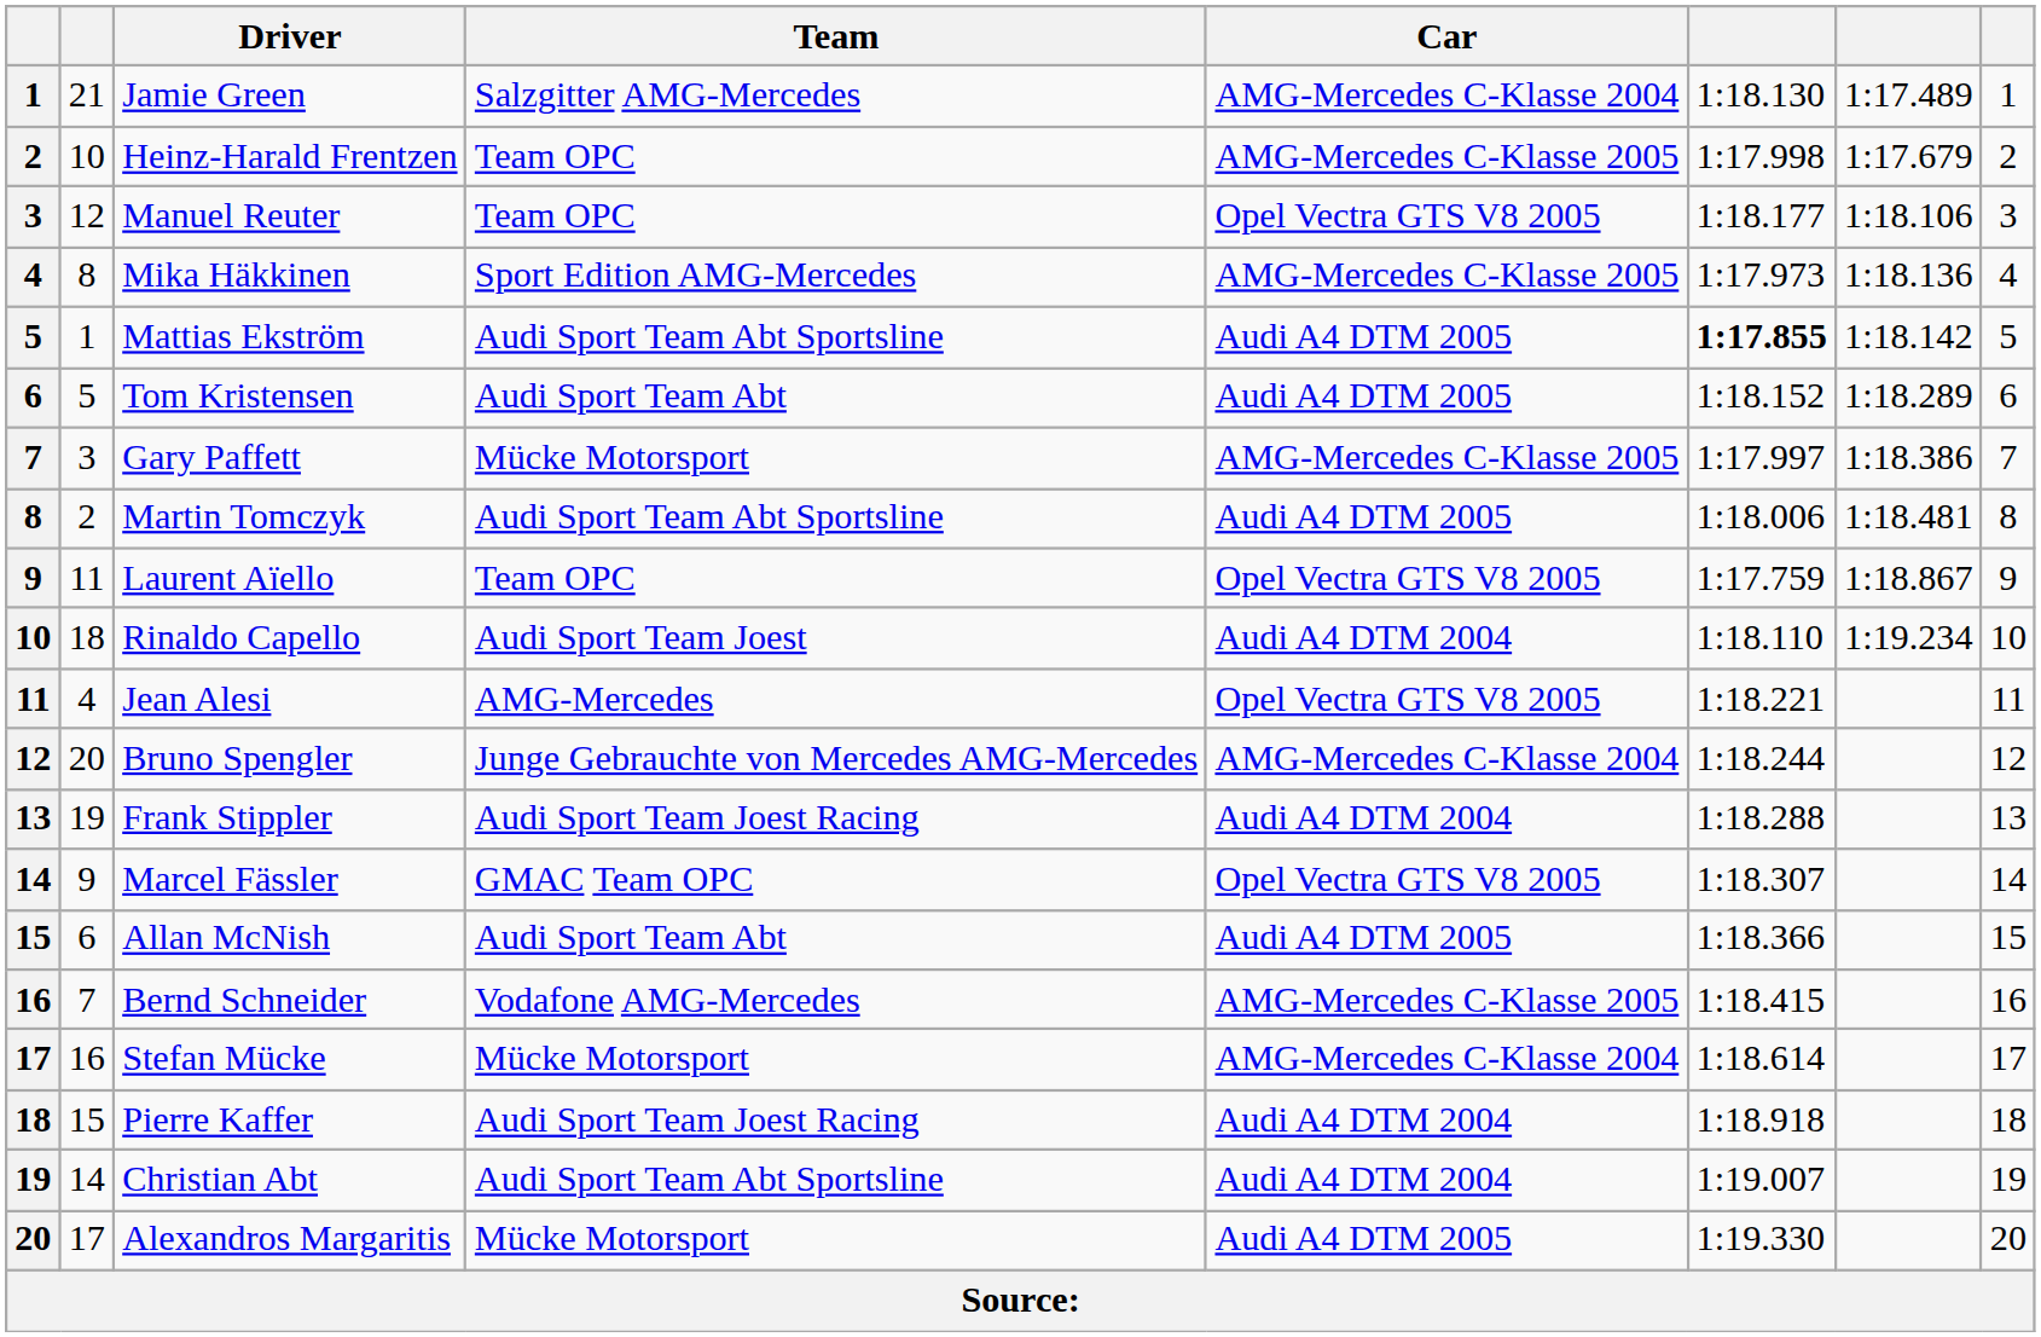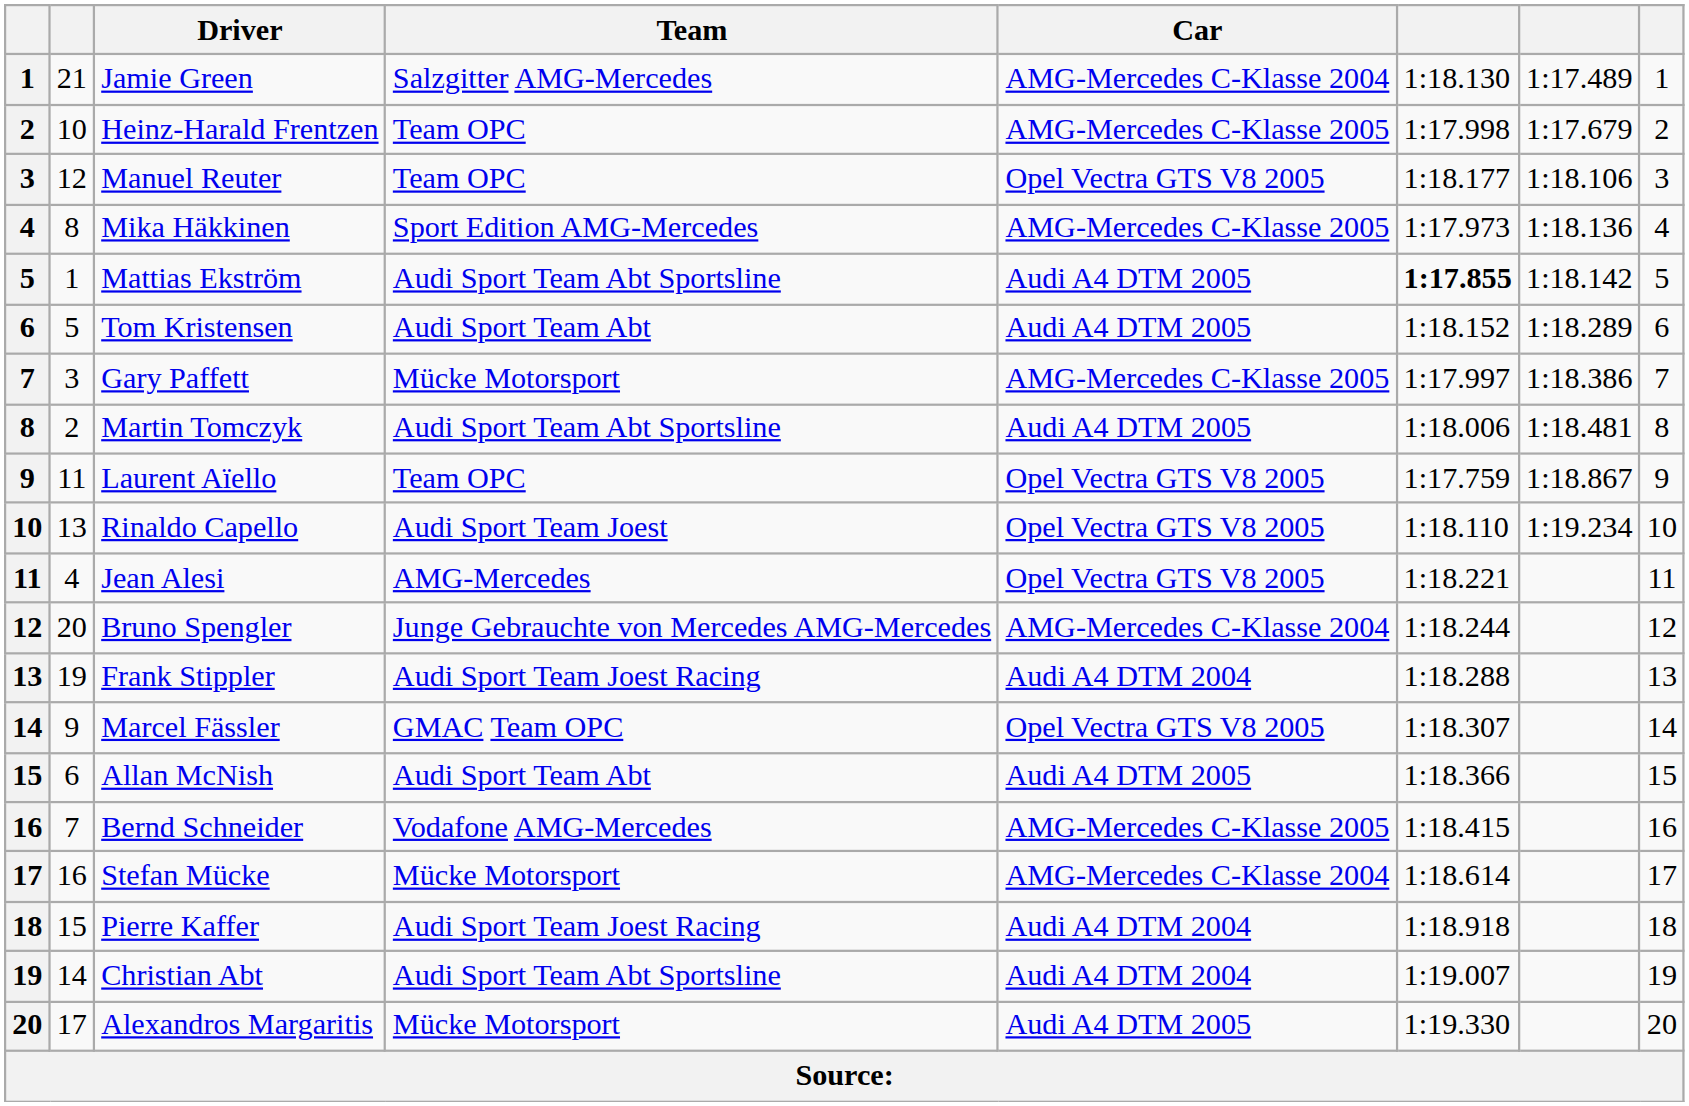 <table class="wikitable sortable" style="font-size: 85%">
 <tr>
 <th></th>
 <th></th>
 <th>Driver</th>
 <th>Team</th>
 <th>Car</th>
 <th></th>
 <th></th>
 <th></th>
 </tr>
 <tr>
 <th>1</th>
 <td align="center">21</td>
 <td> <a href='#'>Jamie Green</a></td>
 <td><a href='#'>Salzgitter</a> <a href='#'>AMG-Mercedes</a></td>
 <td><a href='#'>AMG-Mercedes C-Klasse 2004</a></td>
 <td>1:18.130</td>
 <td>1:17.489</td>
 <td align="center">1</td>
 </tr>
 <tr>
 <th>2</th>
 <td align="center">10</td>
 <td> <a href='#'>Heinz-Harald Frentzen</a></td>
 <td><a href='#'>Team OPC</a></td>
 <td><a href='#'>AMG-Mercedes C-Klasse 2005</a></td>
 <td>1:17.998</td>
 <td>1:17.679</td>
 <td align="center">2</td>
 </tr>
 <tr>
 <th>3</th>
 <td align="center">12</td>
 <td> <a href='#'>Manuel Reuter</a></td>
 <td><a href='#'>Team OPC</a></td>
 <td><a href='#'>Opel Vectra GTS V8 2005</a></td>
 <td>1:18.177</td>
 <td>1:18.106</td>
 <td align="center">3</td>
 </tr>
 <tr>
 <th>4</th>
 <td align="center">8</td>
 <td> <a href='#'>Mika Häkkinen</a></td>
 <td><a href='#'>Sport Edition AMG-Mercedes</a></td>
 <td><a href='#'>AMG-Mercedes C-Klasse 2005</a></td>
 <td>1:17.973</td>
 <td>1:18.136</td>
 <td align="center">4</td>
 </tr>
 <tr>
 <th>5</th>
 <td align="center">1</td>
 <td> <a href='#'>Mattias Ekström</a></td>
 <td><a href='#'>Audi Sport Team Abt Sportsline</a></td>
 <td><a href='#'>Audi A4 DTM 2005</a></td>
 <td><strong>1:17.855</strong></td>
 <td>1:18.142</td>
 <td align="center">5</td>
 </tr>
 <tr>
 <th>6</th>
 <td align="center">5</td>
 <td> <a href='#'>Tom Kristensen</a></td>
 <td><a href='#'>Audi Sport Team Abt</a></td>
 <td><a href='#'>Audi A4 DTM 2005</a></td>
 <td>1:18.152</td>
 <td>1:18.289</td>
 <td align="center">6</td>
 </tr>
 <tr>
 <th>7</th>
 <td align="center">3</td>
 <td> <a href='#'>Gary Paffett</a></td>
 <td><a href='#'>Mücke Motorsport</a></td>
 <td><a href='#'>AMG-Mercedes C-Klasse 2005</a></td>
 <td>1:17.997</td>
 <td>1:18.386</td>
 <td align="center">7</td>
 </tr>
 <tr>
 <th>8</th>
 <td align="center">2</td>
 <td> <a href='#'>Martin Tomczyk</a></td>
 <td><a href='#'>Audi Sport Team Abt Sportsline</a></td>
 <td><a href='#'>Audi A4 DTM 2005</a></td>
 <td>1:18.006</td>
 <td>1:18.481</td>
 <td align="center">8</td>
 </tr>
 <tr>
 <th>9</th>
 <td align="center">11</td>
 <td> <a href='#'>Laurent Aïello</a></td>
 <td><a href='#'>Team OPC</a></td>
 <td><a href='#'>Opel Vectra GTS V8 2005</a></td>
 <td>1:17.759</td>
 <td>1:18.867</td>
 <td align="center">9</td>
 </tr>
 <tr>
 <th>10</th>
-<td align="center">18</td>
+<td align="center">13</td>
 <td> <a href='#'>Rinaldo Capello</a></td>
 <td><a href='#'>Audi Sport Team Joest</a></td>
-<td><a href='#'>Audi A4 DTM 2004</a></td>
+<td><a href='#'>Opel Vectra GTS V8 2005</a></td>
 <td>1:18.110</td>
 <td>1:19.234</td>
 <td align="center">10</td>
 </tr>
 <tr>
 <th>11</th>
 <td align="center">4</td>
 <td> <a href='#'>Jean Alesi</a></td>
 <td><a href='#'>AMG-Mercedes</a></td>
 <td><a href='#'>Opel Vectra GTS V8 2005</a></td>
 <td>1:18.221</td>
 <td></td>
 <td align="center">11</td>
 </tr>
 <tr>
 <th>12</th>
 <td align="center">20</td>
 <td> <a href='#'>Bruno Spengler</a></td>
 <td><a href='#'>Junge Gebrauchte von Mercedes AMG-Mercedes</a></td>
 <td><a href='#'>AMG-Mercedes C-Klasse 2004</a></td>
 <td>1:18.244</td>
 <td></td>
 <td align="center">12</td>
 </tr>
 <tr>
 <th>13</th>
 <td align="center">19</td>
 <td> <a href='#'>Frank Stippler</a></td>
 <td><a href='#'>Audi Sport Team Joest Racing</a></td>
 <td><a href='#'>Audi A4 DTM 2004</a></td>
 <td>1:18.288</td>
 <td></td>
 <td align="center">13</td>
 </tr>
 <tr>
 <th>14</th>
 <td align="center">9</td>
 <td> <a href='#'>Marcel Fässler</a></td>
 <td><a href='#'>GMAC</a> <a href='#'>Team OPC</a></td>
 <td><a href='#'>Opel Vectra GTS V8 2005</a></td>
 <td>1:18.307</td>
 <td></td>
 <td align="center">14</td>
 </tr>
 <tr>
 <th>15</th>
 <td align="center">6</td>
 <td> <a href='#'>Allan McNish</a></td>
 <td><a href='#'>Audi Sport Team Abt</a></td>
 <td><a href='#'>Audi A4 DTM 2005</a></td>
 <td>1:18.366</td>
 <td></td>
 <td align="center">15</td>
 </tr>
 <tr>
 <th>16</th>
 <td align="center">7</td>
 <td> <a href='#'>Bernd Schneider</a></td>
 <td><a href='#'>Vodafone</a> <a href='#'>AMG-Mercedes</a></td>
 <td><a href='#'>AMG-Mercedes C-Klasse 2005</a></td>
 <td>1:18.415</td>
 <td></td>
 <td align="center">16</td>
 </tr>
 <tr>
 <th>17</th>
 <td align="center">16</td>
 <td> <a href='#'>Stefan Mücke</a></td>
 <td><a href='#'>Mücke Motorsport</a></td>
 <td><a href='#'>AMG-Mercedes C-Klasse 2004</a></td>
 <td>1:18.614</td>
 <td></td>
 <td align="center">17</td>
 </tr>
 <tr>
 <th>18</th>
 <td align="center">15</td>
 <td> <a href='#'>Pierre Kaffer</a></td>
 <td><a href='#'>Audi Sport Team Joest Racing</a></td>
 <td><a href='#'>Audi A4 DTM 2004</a></td>
 <td>1:18.918</td>
 <td></td>
 <td align="center">18</td>
 </tr>
 <tr>
 <th>19</th>
 <td align="center">14</td>
 <td> <a href='#'>Christian Abt</a></td>
 <td><a href='#'>Audi Sport Team Abt Sportsline</a></td>
 <td><a href='#'>Audi A4 DTM 2004</a></td>
 <td>1:19.007</td>
 <td></td>
 <td align="center">19</td>
 </tr>
 <tr>
 <th>20</th>
 <td align="center">17</td>
 <td> <a href='#'>Alexandros Margaritis</a></td>
 <td><a href='#'>Mücke Motorsport</a></td>
 <td><a href='#'>Audi A4 DTM 2005</a></td>
 <td>1:19.330</td>
 <td></td>
 <td align="center">20</td>
 </tr>
 <tr>
 <th colspan=8>Source:</th>
 </tr>
 </table>
